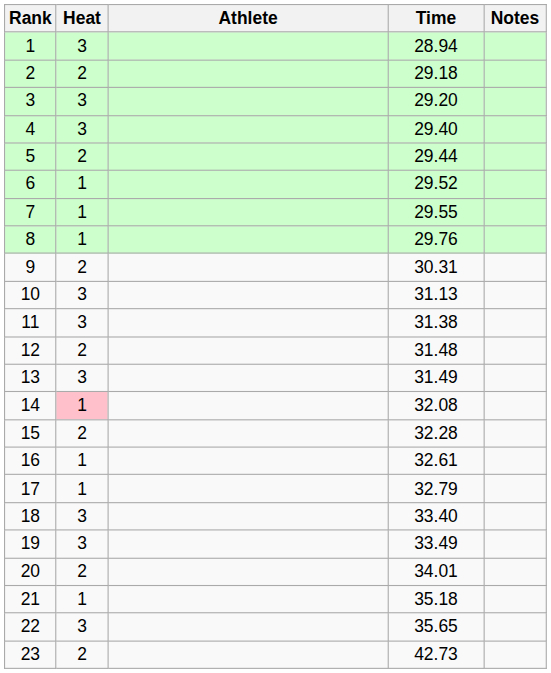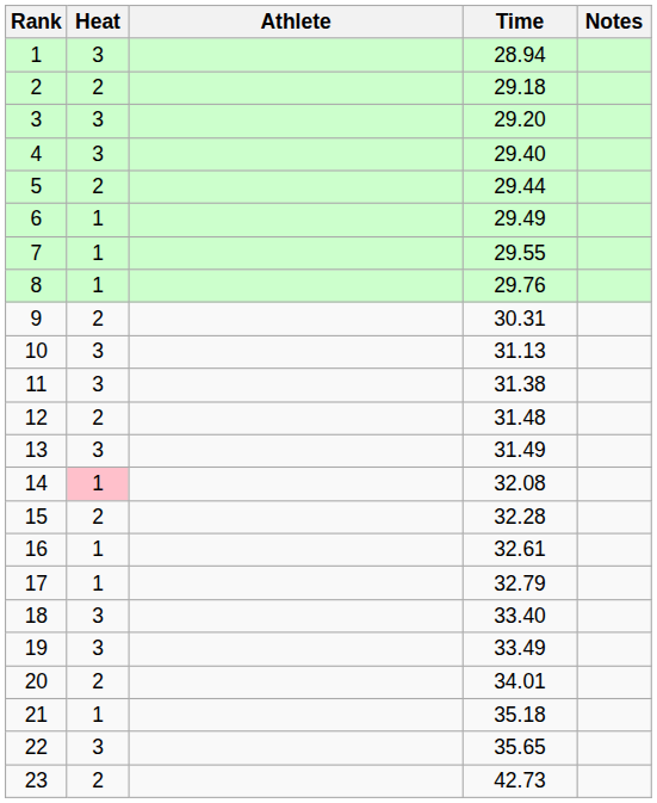 <table class="wikitable" style="text-align:center">
 <tr>
 <th width=40>Rank</th>
 <th width=40>Heat</th>
 <th width=250>Athlete</th>
 <th width=80>Time</th>
 <th width=50>Notes</th>
 </tr>
 <tr bgcolor="ccffcc">
 <td>1</td>
 <td>3</td>
 <td align=left></td>
 <td>28.94</td>
 <td></td>
 </tr>
 <tr bgcolor="ccffcc">
 <td>2</td>
 <td>2</td>
 <td align=left></td>
 <td>29.18</td>
 <td></td>
 </tr>
 <tr bgcolor="ccffcc">
 <td>3</td>
 <td>3</td>
 <td align=left></td>
 <td>29.20</td>
 <td></td>
 </tr>
 <tr bgcolor="ccffcc">
 <td>4</td>
 <td>3</td>
 <td align=left></td>
 <td>29.40</td>
 <td></td>
 </tr>
 <tr bgcolor="ccffcc">
 <td>5</td>
 <td>2</td>
 <td align=left></td>
 <td>29.44</td>
 <td></td>
 </tr>
 <tr bgcolor="ccffcc">
 <td>6</td>
 <td>1</td>
 <td align=left></td>
-<td>29.52</td>
+<td>29.49</td>
 <td></td>
 </tr>
 <tr bgcolor="ccffcc">
 <td>7</td>
 <td>1</td>
 <td align=left></td>
 <td>29.55</td>
 <td></td>
 </tr>
 <tr bgcolor="ccffcc">
 <td>8</td>
 <td>1</td>
 <td align=left></td>
 <td>29.76</td>
 <td></td>
 </tr>
 <tr>
 <td>9</td>
 <td>2</td>
 <td align=left></td>
 <td>30.31</td>
 <td></td>
 </tr>
 <tr>
 <td>10</td>
 <td>3</td>
 <td align=left></td>
 <td>31.13</td>
 <td></td>
 </tr>
 <tr>
 <td>11</td>
 <td>3</td>
 <td align=left></td>
 <td>31.38</td>
 <td></td>
 </tr>
 <tr>
 <td>12</td>
 <td>2</td>
 <td align=left></td>
 <td>31.48</td>
 <td></td>
 </tr>
 <tr>
 <td>13</td>
 <td>3</td>
 <td align=left></td>
 <td>31.49</td>
 <td></td>
 </tr>
 <tr>
 <td>14</td>
 <td style="background: pink;">1</td>
 <td align=left></td>
 <td>32.08</td>
 <td></td>
 </tr>
 <tr>
 <td>15</td>
 <td>2</td>
 <td align=left></td>
 <td>32.28</td>
 <td></td>
 </tr>
 <tr>
 <td>16</td>
 <td>1</td>
 <td align=left></td>
 <td>32.61</td>
 <td></td>
 </tr>
 <tr>
 <td>17</td>
 <td>1</td>
 <td align=left></td>
 <td>32.79</td>
 <td></td>
 </tr>
 <tr>
 <td>18</td>
 <td>3</td>
 <td align=left></td>
 <td>33.40</td>
 <td></td>
 </tr>
 <tr>
 <td>19</td>
 <td>3</td>
 <td align=left></td>
 <td>33.49</td>
 <td></td>
 </tr>
 <tr>
 <td>20</td>
 <td>2</td>
 <td align=left></td>
 <td>34.01</td>
 <td></td>
 </tr>
 <tr>
 <td>21</td>
 <td>1</td>
 <td align=left></td>
 <td>35.18</td>
 <td></td>
 </tr>
 <tr>
 <td>22</td>
 <td>3</td>
 <td align=left></td>
 <td>35.65</td>
 <td></td>
 </tr>
 <tr>
 <td>23</td>
 <td>2</td>
 <td align=left></td>
 <td>42.73</td>
 <td></td>
 </tr>
 </table>
